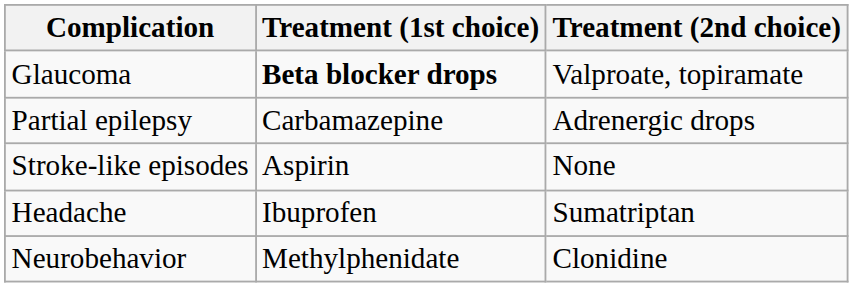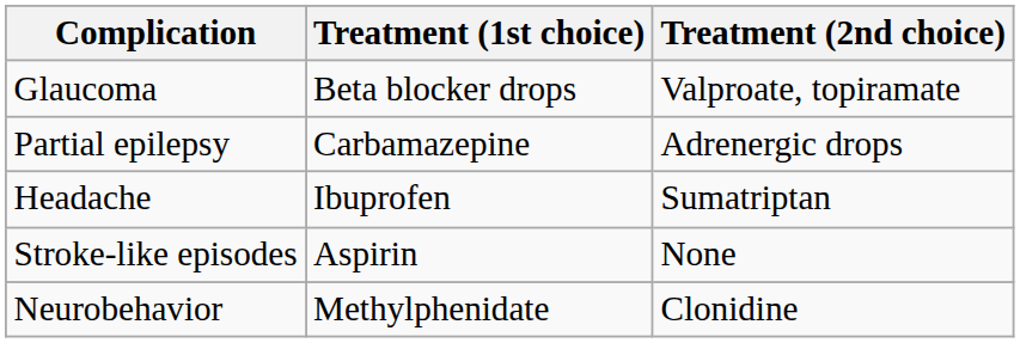 <table class="wikitable">
 <tr>
 <th>Complication</th>
 <th>Treatment (1st choice)</th>
 <th>Treatment (2nd choice)</th>
 </tr>
 <tr>
 <td>Glaucoma</td>
-<td><strong>Beta blocker drops</strong></td>
+<td>Beta blocker drops</td>
 <td>Valproate, topiramate</td>
 </tr>
 <tr>
 <td>Partial epilepsy</td>
 <td>Carbamazepine</td>
 <td>Adrenergic drops</td>
 </tr>
 <tr>
+<td>Headache</td>
+<td>Ibuprofen</td>
+<td>Sumatriptan</td>
+</tr>
+<tr>
 <td>Stroke-like episodes</td>
 <td>Aspirin</td>
 <td>None</td>
-</tr>
-<tr>
-<td>Headache</td>
-<td>Ibuprofen</td>
-<td>Sumatriptan</td>
 </tr>
 <tr>
 <td>Neurobehavior</td>
 <td>Methylphenidate</td>
 <td>Clonidine</td>
 </tr>
 </table>
